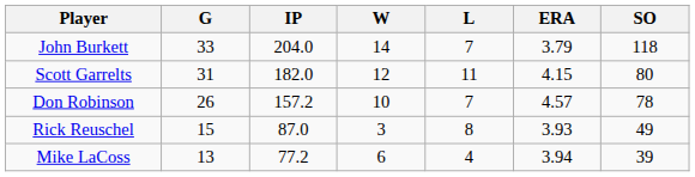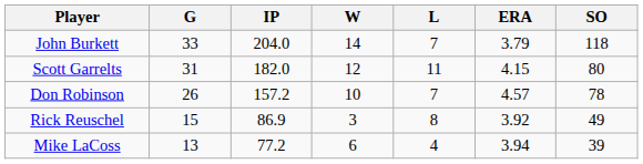 <table class="wikitable sortable">
 <tr>
 <th bgcolor="#DDDDFF" width="16%">Player</th>
 <th bgcolor="#DDDDFF" width="9%">G</th>
 <th bgcolor="#DDDDFF" width="9%">IP</th>
 <th bgcolor="#DDDDFF" width="9%">W</th>
 <th bgcolor="#DDDDFF" width="9%">L</th>
 <th bgcolor="#DDDDFF" width="9%">ERA</th>
 <th bgcolor="#DDDDFF" width="9%">SO</th>
 </tr>
 <tr align="center">
 <td><a href='#'>John Burkett</a></td>
 <td>33</td>
 <td>204.0</td>
 <td>14</td>
 <td>7</td>
 <td>3.79</td>
 <td>118</td>
 </tr>
 <tr align="center">
 <td><a href='#'>Scott Garrelts</a></td>
 <td>31</td>
 <td>182.0</td>
 <td>12</td>
 <td>11</td>
 <td>4.15</td>
 <td>80</td>
 </tr>
 <tr align="center">
 <td><a href='#'>Don Robinson</a></td>
 <td>26</td>
 <td>157.2</td>
 <td>10</td>
 <td>7</td>
 <td>4.57</td>
 <td>78</td>
 </tr>
 <tr align="center">
 <td><a href='#'>Rick Reuschel</a></td>
 <td>15</td>
-<td>87.0</td>
+<td>86.9</td>
 <td>3</td>
 <td>8</td>
-<td>3.93</td>
+<td>3.92</td>
 <td>49</td>
 </tr>
 <tr align="center">
 <td><a href='#'>Mike LaCoss</a></td>
 <td>13</td>
 <td>77.2</td>
 <td>6</td>
 <td>4</td>
 <td>3.94</td>
 <td>39</td>
 </tr>
 </table>
